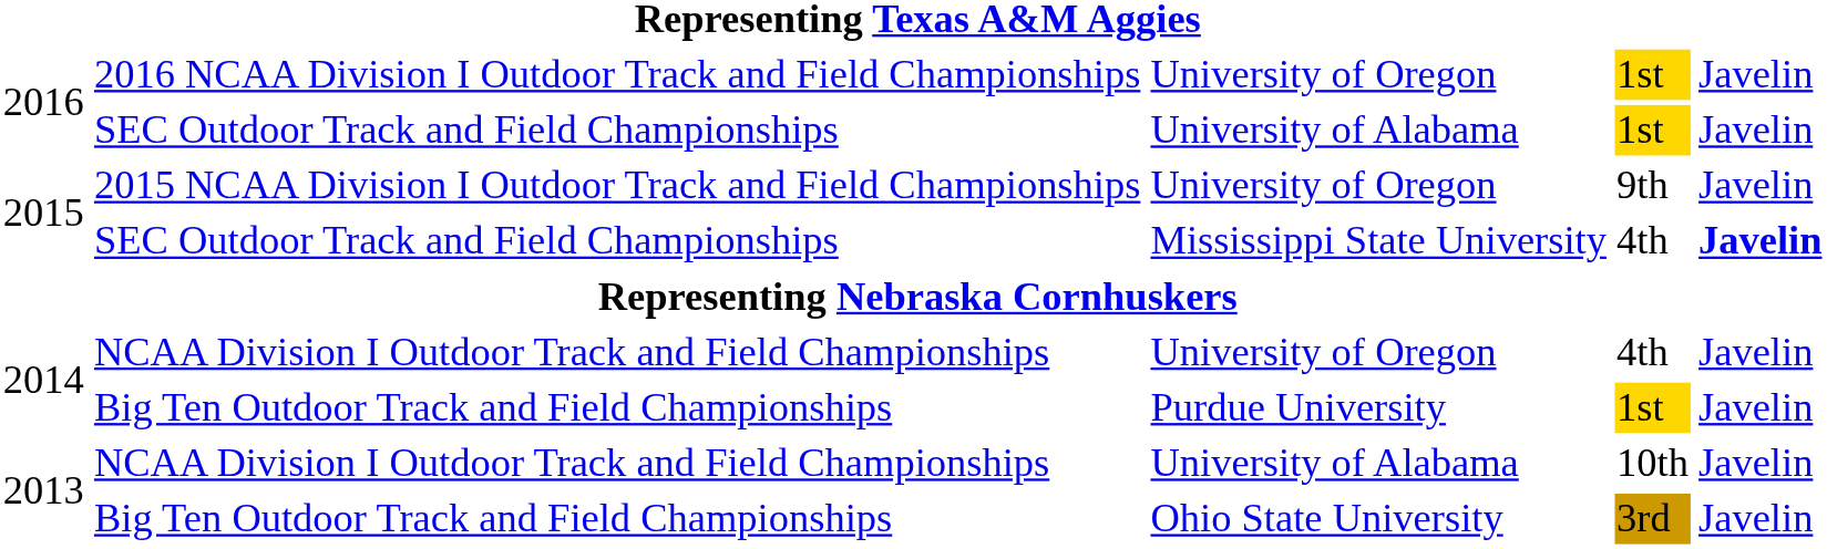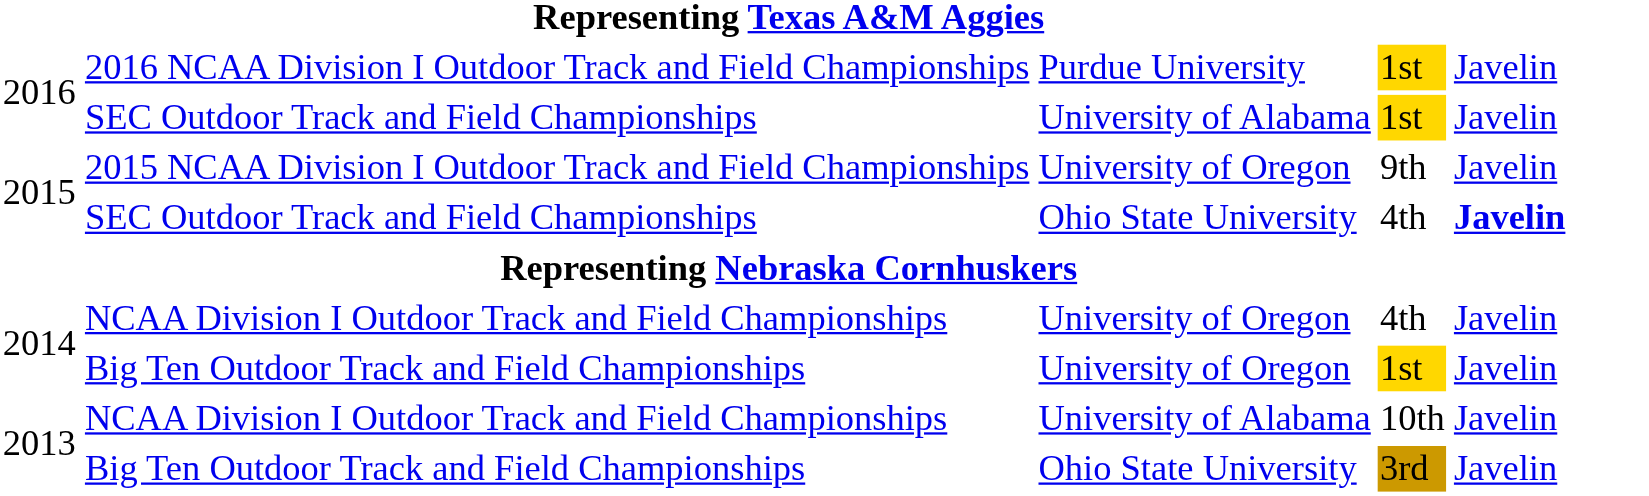 <table>
 <tr>
 <th colspan=6>Representing <a href='#'>Texas A&M Aggies</a></th>
 </tr>
 <tr>
 <td rowspan=2>2016</td>
 <td><a href='#'>2016 NCAA Division I Outdoor Track and Field Championships</a></td>
-<td><a href='#'>University of Oregon</a></td>
+<td><a href='#'>Purdue University</a></td>
 <td bgcolor=gold>1st</td>
 <td><a href='#'>Javelin</a></td>
 <td></td>
 </tr>
 <tr>
 <td><a href='#'>SEC Outdoor Track and Field Championships</a></td>
 <td><a href='#'>University of Alabama</a></td>
 <td bgcolor=gold>1st</td>
 <td><a href='#'>Javelin</a></td>
 <td></td>
 </tr>
 <tr>
 <td rowspan=2>2015</td>
 <td><a href='#'>2015 NCAA Division I Outdoor Track and Field Championships</a></td>
 <td><a href='#'>University of Oregon</a></td>
 <td>9th</td>
 <td><a href='#'>Javelin</a></td>
 <td></td>
 </tr>
 <tr>
 <td><a href='#'>SEC Outdoor Track and Field Championships</a></td>
-<td><a href='#'>Mississippi State University</a></td>
+<td><a href='#'>Ohio State University</a></td>
 <td>4th</td>
 <td><strong><a href='#'>Javelin</a></strong></td>
 <td></td>
 </tr>
 <tr>
 <th colspan=6>Representing <a href='#'>Nebraska Cornhuskers</a></th>
 </tr>
 <tr>
 <td rowspan=2>2014</td>
 <td><a href='#'>NCAA Division I Outdoor Track and Field Championships</a></td>
 <td><a href='#'>University of Oregon</a></td>
 <td>4th</td>
 <td><a href='#'>Javelin</a></td>
 <td></td>
 </tr>
 <tr>
 <td><a href='#'>Big Ten Outdoor Track and Field Championships</a></td>
-<td><a href='#'>Purdue University</a></td>
+<td><a href='#'>University of Oregon</a></td>
 <td bgcolor=gold>1st</td>
 <td><a href='#'>Javelin</a></td>
 <td></td>
 </tr>
 <tr>
 <td rowspan=2>2013</td>
 <td><a href='#'>NCAA Division I Outdoor Track and Field Championships</a></td>
 <td><a href='#'>University of Alabama</a></td>
 <td>10th</td>
 <td><a href='#'>Javelin</a></td>
 <td></td>
 </tr>
 <tr>
 <td><a href='#'>Big Ten Outdoor Track and Field Championships</a></td>
 <td><a href='#'>Ohio State University</a></td>
 <td bgcolor=cc9900>3rd</td>
 <td><a href='#'>Javelin</a></td>
 <td></td>
 </tr>
 </table>
